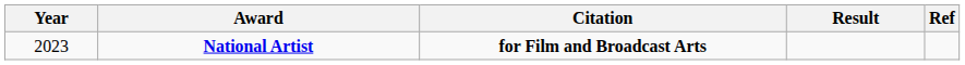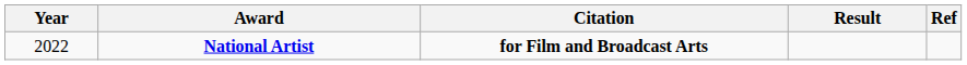 <table width="70%" class="wikitable sortable">
 <tr>
 <th width="10%">Year</th>
 <th width="35%">Award</th>
 <th width="40%">Citation</th>
 <th width="15%">Result</th>
 <th width="15%">Ref</th>
 </tr>
 <tr>
-<td align="center">2023</td>
+<td align="center">2022</td>
 <td align="center"><strong><a href='#'>National Artist</a></strong></td>
 <td align="center"><strong>for Film and Broadcast Arts</strong></td>
 <td></td>
 <td align="center"></td>
 </tr>
 </table>
